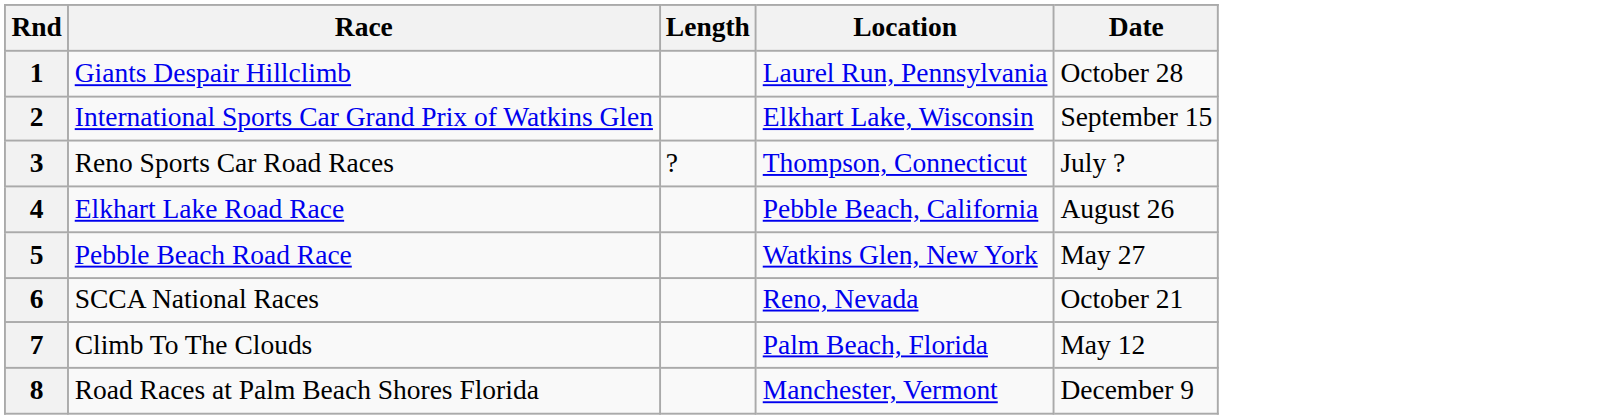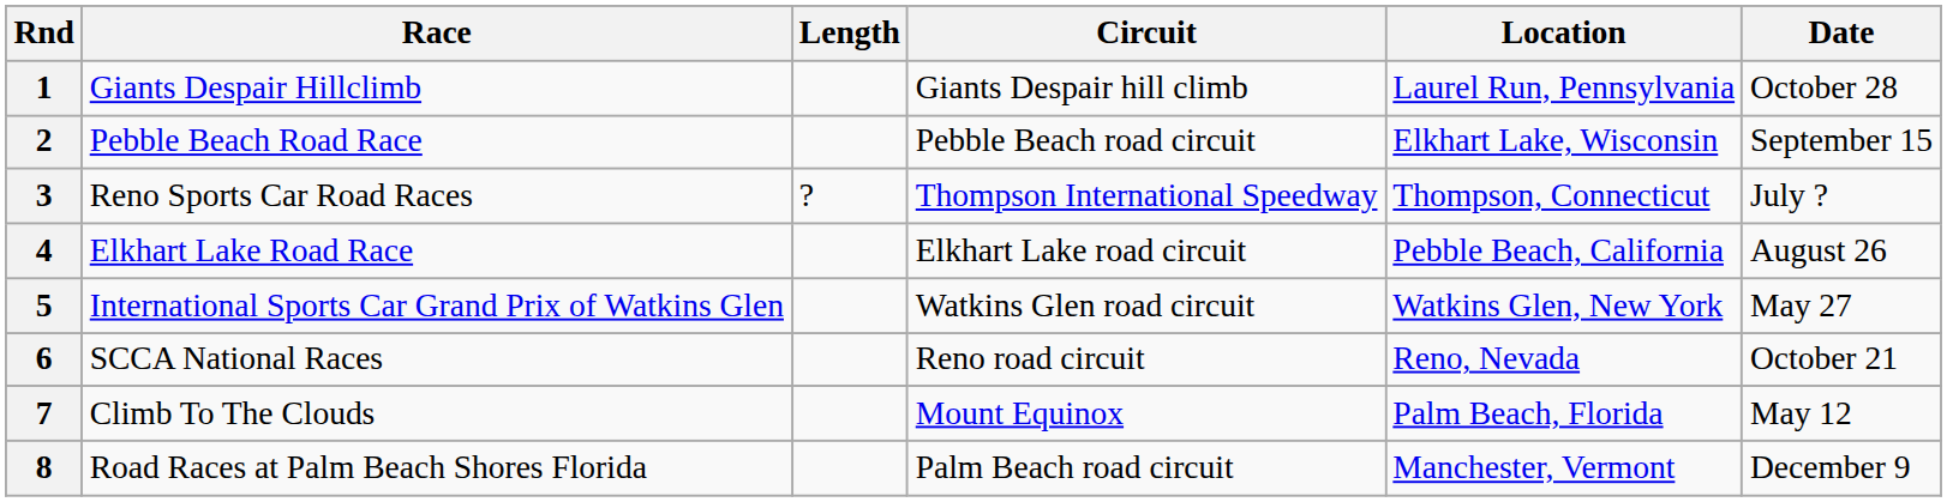 <table class="wikitable" style="font-size: 90%;">
 <tr>
 <th>Rnd</th>
 <th>Race</th>
 <th>Length</th>
+<th>Circuit</th>
 <th>Location</th>
 <th>Date</th>
 </tr>
 <tr>
 <th>1</th>
 <td><a href='#'>Giants Despair Hillclimb</a></td>
 <td></td>
+<td>Giants Despair hill climb</td>
 <td><a href='#'>Laurel Run, Pennsylvania</a></td>
 <td>October 28</td>
 </tr>
 <tr>
 <th>2</th>
-<td><a href='#'>International Sports Car Grand Prix of Watkins Glen</a></td>
+<td><a href='#'>Pebble Beach Road Race</a></td>
 <td></td>
+<td>Pebble Beach road circuit</td>
 <td><a href='#'>Elkhart Lake, Wisconsin</a></td>
 <td>September 15</td>
 </tr>
 <tr>
 <th>3</th>
 <td>Reno Sports Car Road Races</td>
 <td>?</td>
+<td><a href='#'>Thompson International Speedway</a></td>
 <td><a href='#'>Thompson, Connecticut</a></td>
 <td>July ?</td>
 </tr>
 <tr>
 <th>4</th>
 <td><a href='#'>Elkhart Lake Road Race</a></td>
 <td></td>
+<td>Elkhart Lake road circuit</td>
 <td><a href='#'>Pebble Beach, California</a></td>
 <td>August 26</td>
 </tr>
 <tr>
 <th>5</th>
-<td><a href='#'>Pebble Beach Road Race</a></td>
+<td><a href='#'>International Sports Car Grand Prix of Watkins Glen</a></td>
 <td></td>
+<td>Watkins Glen road circuit</td>
 <td><a href='#'>Watkins Glen, New York</a></td>
 <td>May 27</td>
 </tr>
 <tr>
 <th>6</th>
 <td>SCCA National Races</td>
 <td></td>
+<td>Reno road circuit</td>
 <td><a href='#'>Reno, Nevada</a></td>
 <td>October 21</td>
 </tr>
 <tr>
 <th>7</th>
 <td>Climb To The Clouds</td>
 <td></td>
+<td><a href='#'>Mount Equinox</a></td>
 <td><a href='#'>Palm Beach, Florida</a></td>
 <td>May 12</td>
 </tr>
 <tr>
 <th>8</th>
 <td>Road Races at Palm Beach Shores Florida</td>
 <td></td>
+<td>Palm Beach road circuit</td>
 <td><a href='#'>Manchester, Vermont</a></td>
 <td>December 9</td>
 </tr>
 </table>
